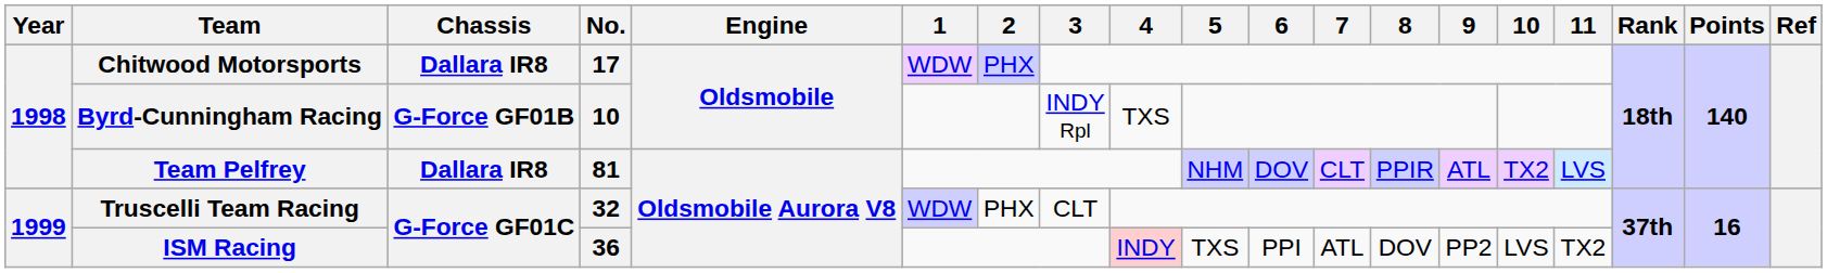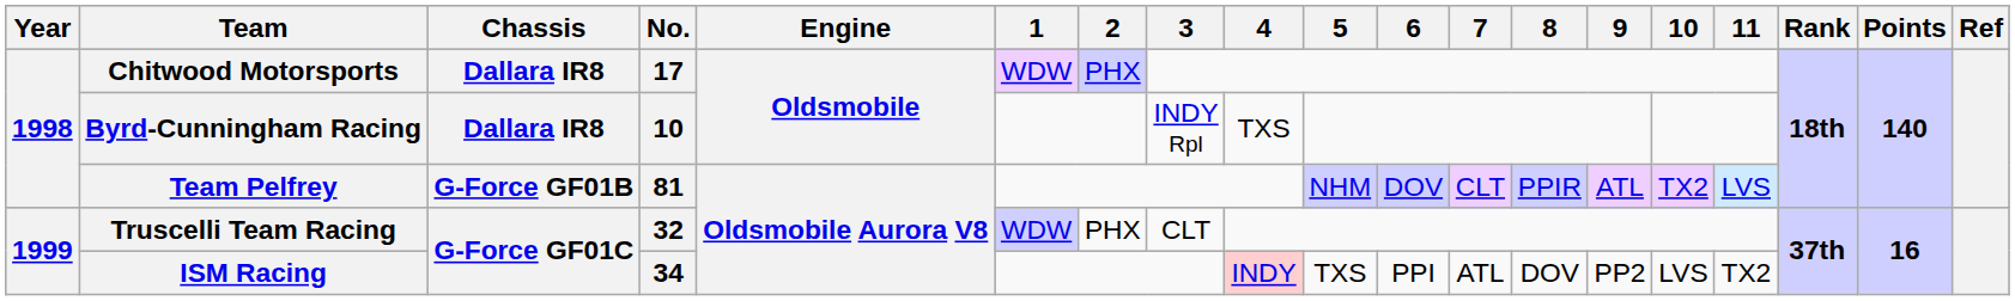 <table class="wikitable" style="text-align:center; font-size:90%">
 <tr>
 <th>Year</th>
 <th>Team</th>
 <th>Chassis</th>
 <th>No.</th>
 <th>Engine</th>
 <th>1</th>
 <th>2</th>
 <th>3</th>
 <th>4</th>
 <th>5</th>
 <th>6</th>
 <th>7</th>
 <th>8</th>
 <th>9</th>
 <th>10</th>
 <th>11</th>
 <th>Rank</th>
 <th>Points</th>
 <th>Ref</th>
 </tr>
 <tr>
 <th rowspan=3><a href='#'>1998</a></th>
 <th>Chitwood Motorsports</th>
 <th><a href='#'>Dallara</a> IR8</th>
 <th>17</th>
 <th rowspan=2><a href='#'>Oldsmobile</a></th>
 <td style="background:#EFCFFF;"><a href='#'>WDW</a><br></td>
 <td style="background:#CFCFFF;"><a href='#'>PHX</a><br></td>
 <td colspan=9></td>
 <th rowspan=3 style="background:#CFCFFF;">18th</th>
 <th rowspan=3 style="background:#CFCFFF;">140</th>
 <th rowspan=3></th>
 </tr>
 <tr>
 <th><a href='#'>Byrd</a>-Cunningham Racing</th>
-<th><a href='#'>G-Force</a> GF01B</th>
+<th><a href='#'>Dallara</a> IR8</th>
 <th>10</th>
 <td colspan=2></td>
 <td><a href='#'>INDY</a><br><small>Rpl</small></td>
 <td>TXS</td>
 <td colspan=5></td>
 </tr>
 <tr>
 <th><a href='#'>Team Pelfrey</a></th>
-<th><a href='#'>Dallara</a> IR8</th>
+<th><a href='#'>G-Force</a> GF01B</th>
 <th>81</th>
 <th rowspan=3><a href='#'>Oldsmobile</a> <a href='#'>Aurora</a> <a href='#'>V8</a></th>
 <td colspan=4></td>
 <td style="background:#CFCFFF;"><a href='#'>NHM</a><br></td>
 <td style="background:#CFCFFF;"><a href='#'>DOV</a><br></td>
 <td style="background:#EFCFFF;"><a href='#'>CLT</a><br></td>
 <td style="background:#CFCFFF;"><a href='#'>PPIR</a><br></td>
 <td style="background:#EFCFFF;"><a href='#'>ATL</a><br></td>
 <td style="background:#EFCFFF;"><a href='#'>TX2</a><br></td>
 <td style="background:#CFEAFF;"><a href='#'>LVS</a><br></td>
 </tr>
 <tr>
 <th rowspan=2><a href='#'>1999</a></th>
 <th>Truscelli Team Racing</th>
 <th rowspan=2><a href='#'>G-Force</a> GF01C</th>
 <th>32</th>
 <td style="background:#CFCFFF;"><a href='#'>WDW</a><br></td>
 <td>PHX</td>
 <td>CLT</td>
 <td colspan=8></td>
 <th rowspan=2 style="background:#CFCFFF;">37th</th>
 <th rowspan=2 style="background:#CFCFFF;">16</th>
 <th rowspan=2></th>
 </tr>
 <tr>
 <th><a href='#'>ISM Racing</a></th>
-<th>36</th>
+<th>34</th>
 <td colspan=3></td>
 <td style="background:#FFCFCF;"><a href='#'>INDY</a><br></td>
 <td>TXS</td>
 <td>PPI</td>
 <td>ATL</td>
 <td>DOV</td>
 <td>PP2</td>
 <td>LVS</td>
 <td>TX2</td>
 </tr>
 </table>
